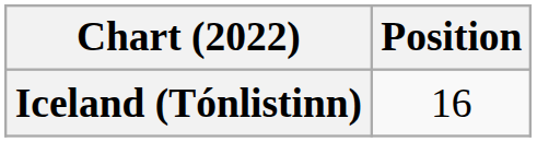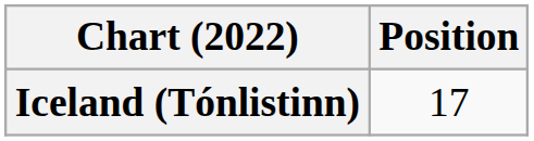 <table class="wikitable sortable plainrowheaders" style="text-align:center;">
 <tr>
 <th scope="col">Chart (2022)</th>
 <th scope="col">Position</th>
 </tr>
 <tr>
 <th scope="row">Iceland (Tónlistinn)</th>
-<td>16</td>
+<td>17</td>
 </tr>
 </table>
